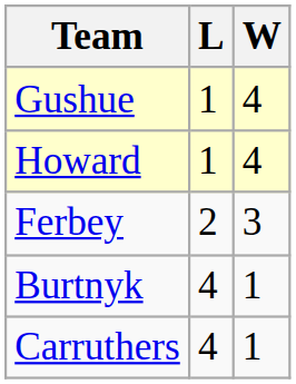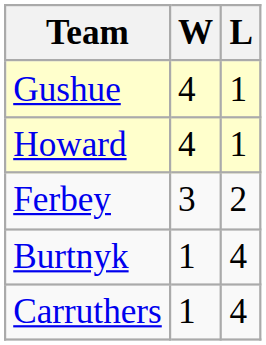 <table class="wikitable">
 <tr>
 <th>Team</th>
+<th>W</th>
 <th>L</th>
-<th>W</th>
 </tr>
 <tr bgcolor=#ffffcc>
 <td> <a href='#'>Gushue</a></td>
+<td>4</td>
 <td>1</td>
-<td>4</td>
 </tr>
 <tr bgcolor=#ffffcc>
 <td> <a href='#'>Howard</a></td>
+<td>4</td>
+<td>1</td>
+</tr>
+<tr>
+<td> <a href='#'>Ferbey</a></td>
+<td>3</td>
+<td>2</td>
+</tr>
+<tr>
+<td> <a href='#'>Burtnyk</a></td>
 <td>1</td>
 <td>4</td>
 </tr>
 <tr>
-<td> <a href='#'>Ferbey</a></td>
-<td>2</td>
-<td>3</td>
-</tr>
-<tr>
-<td> <a href='#'>Burtnyk</a></td>
+<td> <a href='#'>Carruthers</a></td>
+<td>1</td>
 <td>4</td>
-<td>1</td>
-</tr>
-<tr>
-<td> <a href='#'>Carruthers</a></td>
-<td>4</td>
-<td>1</td>
 </tr>
 </table>
